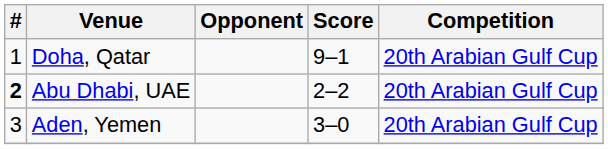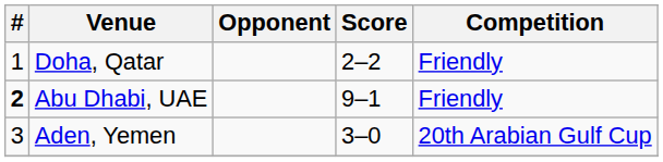 <table class="wikitable">
 <tr>
 <th>#</th>
 <th>Venue</th>
 <th>Opponent</th>
 <th>Score</th>
 <th>Competition</th>
 </tr>
 <tr>
 <td>1</td>
 <td><a href='#'>Doha</a>, Qatar</td>
 <td></td>
-<td>9–1</td>
-<td><a href='#'>20th Arabian Gulf Cup</a></td>
+<td>2–2</td>
+<td><a href='#'>Friendly</a></td>
 </tr>
 <tr>
 <td><strong>2</strong></td>
 <td><a href='#'>Abu Dhabi</a>, UAE</td>
 <td></td>
-<td>2–2</td>
-<td><a href='#'>20th Arabian Gulf Cup</a></td>
+<td>9–1</td>
+<td><a href='#'>Friendly</a></td>
 </tr>
 <tr>
 <td>3</td>
 <td><a href='#'>Aden</a>, Yemen</td>
 <td></td>
 <td>3–0</td>
 <td><a href='#'>20th Arabian Gulf Cup</a></td>
 </tr>
 <tr>
 </tr>
 </table>
